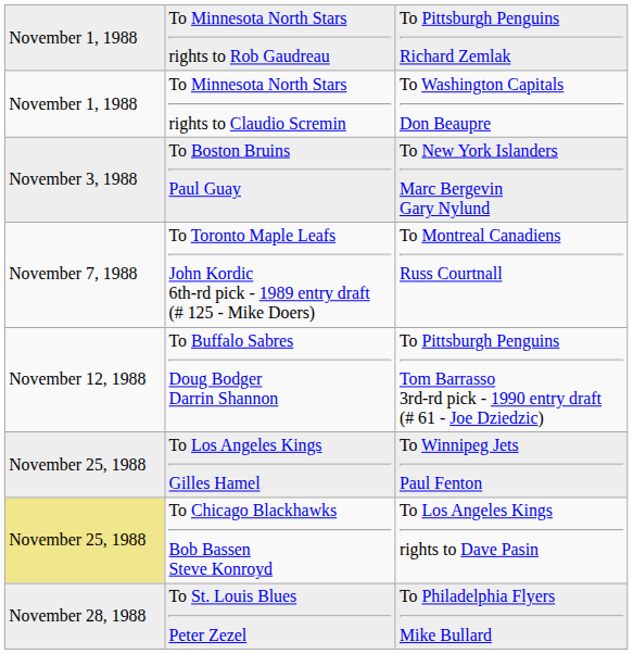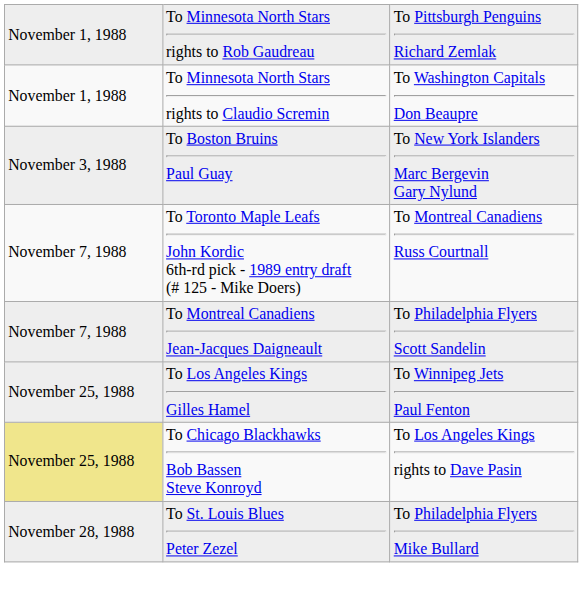 <table class="wikitable" style="border:1px solid #999; width:580px;">
 <tr style="background:#eee;">
 <td>November 1, 1988</td>
 <td valign="top">To <a href='#'>Minnesota North Stars</a><hr>rights to <a href='#'>Rob Gaudreau</a></td>
 <td valign="top">To <a href='#'>Pittsburgh Penguins</a><hr><a href='#'>Richard Zemlak</a></td>
 </tr>
 <tr>
 <td>November 1, 1988</td>
 <td valign="top">To <a href='#'>Minnesota North Stars</a><hr>rights to <a href='#'>Claudio Scremin</a></td>
 <td valign="top">To <a href='#'>Washington Capitals</a><hr><a href='#'>Don Beaupre</a></td>
 </tr>
 <tr style="background:#eee;">
 <td>November 3, 1988</td>
 <td valign="top">To <a href='#'>Boston Bruins</a><hr><a href='#'>Paul Guay</a></td>
 <td valign="top">To <a href='#'>New York Islanders</a><hr><a href='#'>Marc Bergevin</a><br><a href='#'>Gary Nylund</a></td>
 </tr>
 <tr>
 <td>November 7, 1988</td>
 <td valign="top">To <a href='#'>Toronto Maple Leafs</a><hr><a href='#'>John Kordic</a><br>6th-rd pick - <a href='#'>1989 entry draft</a><br>(# 125 - Mike Doers)</td>
 <td valign="top">To <a href='#'>Montreal Canadiens</a><hr><a href='#'>Russ Courtnall</a></td>
 </tr>
-<tr>
-<td>November 12, 1988</td>
-<td valign="top">To <a href='#'>Buffalo Sabres</a><hr><a href='#'>Doug Bodger</a><br><a href='#'>Darrin Shannon</a></td>
-<td valign="top">To <a href='#'>Pittsburgh Penguins</a><hr><a href='#'>Tom Barrasso</a><br>3rd-rd pick - <a href='#'>1990 entry draft</a><br>(# 61 - <a href='#'>Joe Dziedzic</a>)</td>
+<tr style="background:#eee;">
+<td>November 7, 1988</td>
+<td valign="top">To <a href='#'>Montreal Canadiens</a><hr><a href='#'>Jean-Jacques Daigneault</a></td>
+<td valign="top">To <a href='#'>Philadelphia Flyers</a><hr><a href='#'>Scott Sandelin</a></td>
 </tr>
 <tr style="background:#eee;">
 <td>November 25, 1988</td>
 <td valign="top">To <a href='#'>Los Angeles Kings</a><hr><a href='#'>Gilles Hamel</a></td>
 <td valign="top">To <a href='#'>Winnipeg Jets</a><hr><a href='#'>Paul Fenton</a></td>
 </tr>
 <tr>
 <td style="background: khaki;">November 25, 1988</td>
 <td valign="top">To <a href='#'>Chicago Blackhawks</a><hr><a href='#'>Bob Bassen</a><br><a href='#'>Steve Konroyd</a></td>
 <td valign="top">To <a href='#'>Los Angeles Kings</a><hr>rights to <a href='#'>Dave Pasin</a></td>
 </tr>
 <tr style="background:#eee;">
 <td>November 28, 1988</td>
 <td valign="top">To <a href='#'>St. Louis Blues</a><hr><a href='#'>Peter Zezel</a></td>
 <td valign="top">To <a href='#'>Philadelphia Flyers</a><hr><a href='#'>Mike Bullard</a></td>
 </tr>
 </table>
